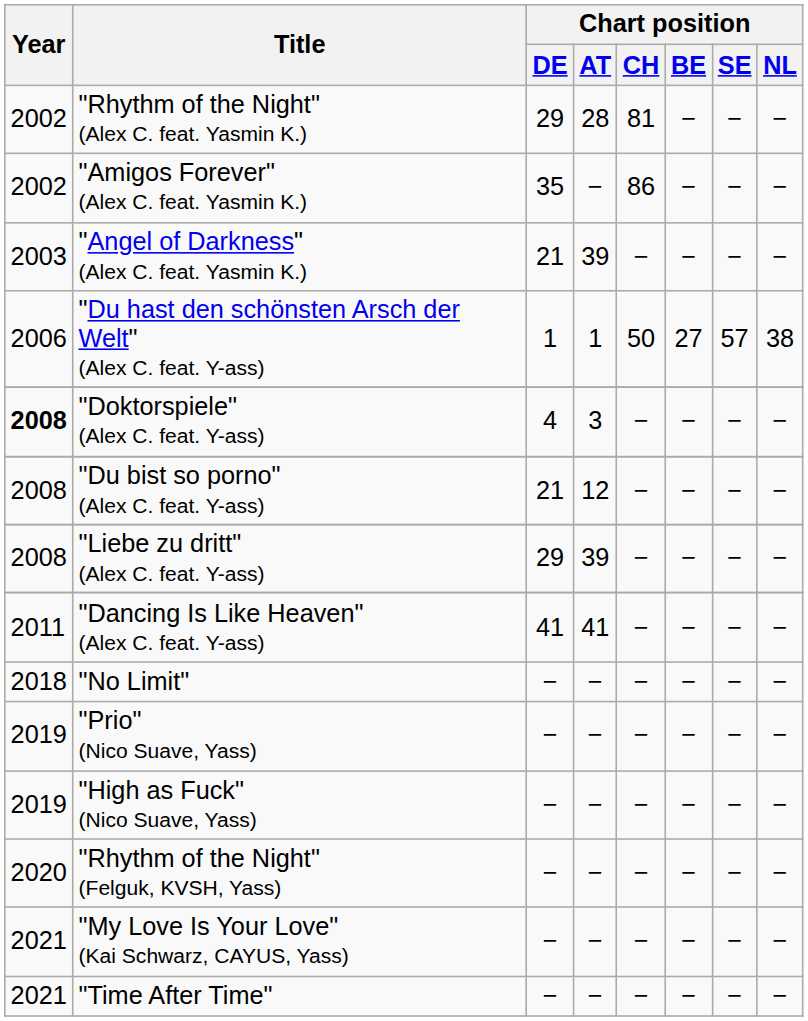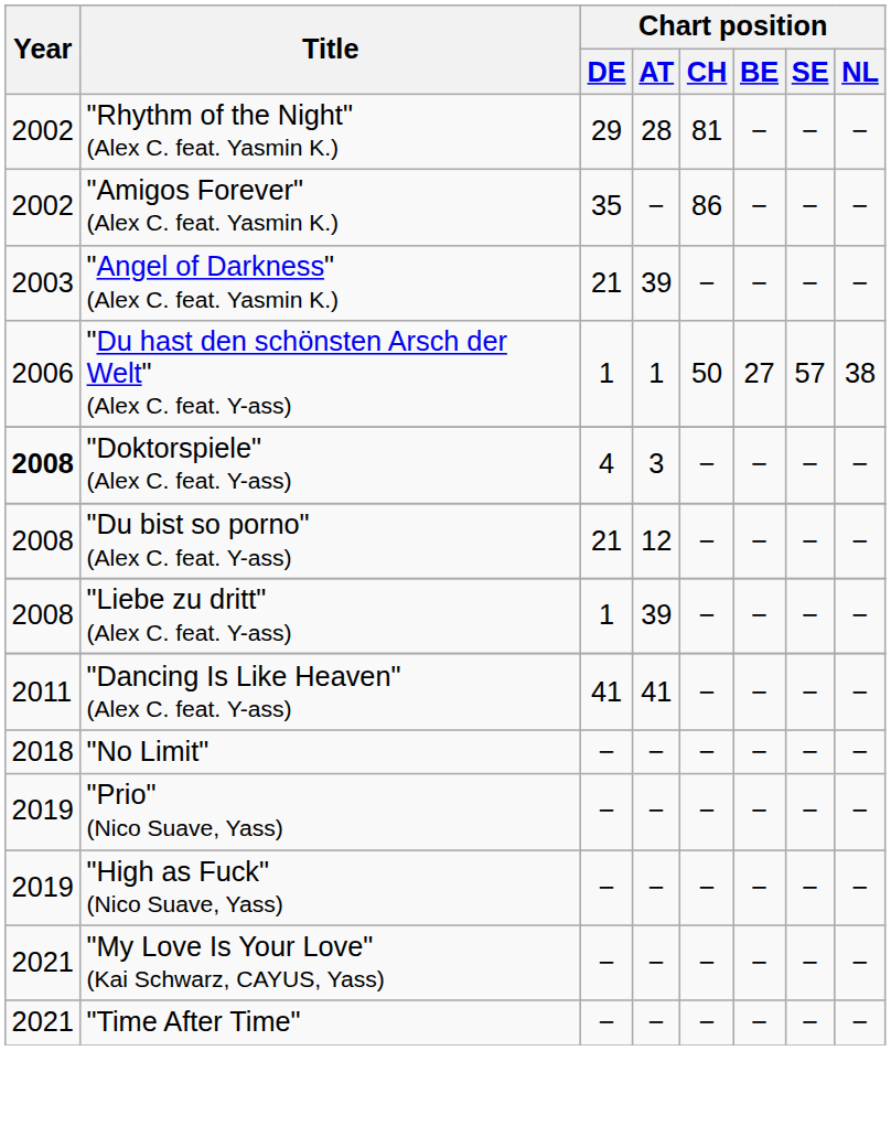 <table class="wikitable">
 <tr>
 <th width="28" rowspan="2">Year</th>
 <th width="280" rowspan="2">Title</th>
 <th colspan="6">Chart position</th>
 </tr>
 <tr>
 <th><a href='#'>DE</a></th>
 <th><a href='#'>AT</a></th>
 <th><a href='#'>CH</a></th>
 <th><a href='#'>BE</a></th>
 <th><a href='#'>SE</a></th>
 <th><a href='#'>NL</a></th>
 </tr>
 <tr>
 <td>2002</td>
 <td>"Rhythm of the Night" <small><br>(Alex C. feat. Yasmin K.)</small></td>
 <td align="center" >29</td>
 <td align="center" >28</td>
 <td align="center" >81</td>
 <td align="center" >−</td>
 <td align="center" >−</td>
 <td align="center" >−</td>
 </tr>
 <tr>
 <td>2002</td>
 <td>"Amigos Forever" <small><br>(Alex C. feat. Yasmin K.)</small></td>
 <td align="center" >35</td>
 <td align="center" >−</td>
 <td align="center" >86</td>
 <td align="center" >−</td>
 <td align="center" >−</td>
 <td align="center" >−</td>
 </tr>
 <tr>
 <td>2003</td>
 <td>"<a href='#'>Angel of Darkness</a>" <small><br>(Alex C. feat. Yasmin K.)</small></td>
 <td align="center" >21</td>
 <td align="center" >39</td>
 <td align="center" >−</td>
 <td align="center" >−</td>
 <td align="center" >−</td>
 <td align="center" >−</td>
 </tr>
 <tr>
 <td>2006</td>
 <td>"<a href='#'>Du hast den schönsten Arsch der Welt</a>"<small><br>(Alex C. feat. Y-ass)</small></td>
 <td align="center" >1</td>
 <td align="center" >1</td>
 <td align="center" >50</td>
 <td align="center" >27</td>
 <td align="center" >57</td>
 <td align="center" >38</td>
 </tr>
 <tr>
 </tr>
 <tr>
 <td><strong>2008</strong></td>
 <td>"Doktorspiele" <br><small>(Alex C. feat. Y-ass)</small></td>
 <td align="center" >4</td>
 <td align="center" >3</td>
 <td align="center" >−</td>
 <td align="center" >−</td>
 <td align="center" >−</td>
 <td align="center" >−</td>
 </tr>
 <tr>
 </tr>
 <tr>
 </tr>
 <tr>
 <td>2008</td>
 <td>"Du bist so porno" <small><br>(Alex C. feat. Y-ass)</small></td>
 <td align="center" >21</td>
 <td align="center" >12</td>
 <td align="center" >−</td>
 <td align="center" >−</td>
 <td align="center" >−</td>
 <td align="center" >−</td>
 </tr>
 <tr>
 </tr>
 <tr>
 <td>2008</td>
 <td>"Liebe zu dritt" <small><br>(Alex C. feat. Y-ass)</small></td>
-<td align="center" >29</td>
+<td align="center" >1</td>
 <td align="center" >39</td>
 <td align="center" >−</td>
 <td align="center" >−</td>
 <td align="center" >−</td>
 <td align="center" >−</td>
 </tr>
 <tr bgcolor="#f0f0ff">
 </tr>
 <tr>
 </tr>
 <tr>
 <td>2011</td>
 <td>"Dancing Is Like Heaven" <small><br>(Alex C. feat. Y-ass)</small></td>
 <td align="center" >41</td>
 <td align="center" >41</td>
 <td align="center" >−</td>
 <td align="center" >−</td>
 <td align="center" >−</td>
 <td align="center" >−</td>
 </tr>
 <tr>
 <td>2018</td>
 <td>"No Limit"</td>
 <td align="center" >−</td>
 <td align="center" >−</td>
 <td align="center" >−</td>
 <td align="center" >−</td>
 <td align="center" >−</td>
 <td align="center" >−</td>
 </tr>
 <tr>
 <td>2019</td>
 <td>"Prio" <small><br>(Nico Suave, Yass)</small></td>
 <td align="center" >−</td>
 <td align="center" >−</td>
 <td align="center" >−</td>
 <td align="center" >−</td>
 <td align="center" >−</td>
 <td align="center" >−</td>
 </tr>
 <tr>
 <td>2019</td>
 <td>"High as Fuck" <small><br>(Nico Suave, Yass)</small></td>
 <td align="center" >−</td>
 <td align="center" >−</td>
 <td align="center" >−</td>
 <td align="center" >−</td>
 <td align="center" >−</td>
 <td align="center" >−</td>
 </tr>
 <tr>
-<td>2020</td>
-<td>"Rhythm of the Night" <small><br>(Felguk, KVSH, Yass)</small></td>
-<td align="center" >−</td>
-<td align="center" >−</td>
-<td align="center" >−</td>
-<td align="center" >−</td>
-<td align="center" >−</td>
-<td align="center" >−</td>
-</tr>
-<tr>
 <td>2021</td>
 <td>"My Love Is Your Love" <small><br>(Kai Schwarz, CAYUS, Yass)</small></td>
 <td align="center" >−</td>
 <td align="center" >−</td>
 <td align="center" >−</td>
 <td align="center" >−</td>
 <td align="center" >−</td>
 <td align="center" >−</td>
 </tr>
 <tr>
 <td>2021</td>
 <td>"Time After Time"</td>
 <td align="center" >−</td>
 <td align="center" >−</td>
 <td align="center" >−</td>
 <td align="center" >−</td>
 <td align="center" >−</td>
 <td align="center" >−</td>
 </tr>
 </table>
